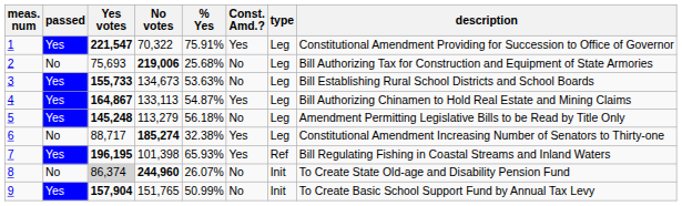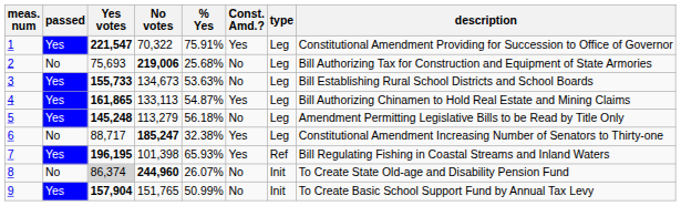 <table class="wikitable sortable">
 <tr>
 <th>meas.<br>num</th>
 <th>passed</th>
 <th>Yes<br>votes</th>
 <th>No<br>votes</th>
 <th>%<br>Yes</th>
 <th>Const.<br>Amd.?</th>
 <th>type</th>
 <th>description</th>
 </tr>
 <tr>
 <td><a href='#'>1</a></td>
 <td style="background:blue;color:white">Yes</td>
 <td><strong>221,547</strong></td>
 <td>70,322</td>
 <td>75.91%</td>
 <td>Yes</td>
 <td>Leg</td>
 <td>Constitutional Amendment Providing for Succession to Office of Governor</td>
 </tr>
 <tr>
 <td><a href='#'>2</a></td>
 <td>No</td>
 <td>75,693</td>
 <td><strong>219,006</strong></td>
 <td>25.68%</td>
 <td>No</td>
 <td>Leg</td>
 <td>Bill Authorizing Tax for Construction and Equipment of State Armories</td>
 </tr>
 <tr>
 <td><a href='#'>3</a></td>
 <td style="background:blue;color:white">Yes</td>
 <td><strong>155,733</strong></td>
 <td>134,673</td>
 <td>53.63%</td>
 <td>No</td>
 <td>Leg</td>
 <td>Bill Establishing Rural School Districts and School Boards</td>
 </tr>
 <tr>
 <td><a href='#'>4</a></td>
 <td style="background:blue;color:white">Yes</td>
-<td><strong>164,867</strong></td>
+<td><strong>161,865</strong></td>
 <td>133,113</td>
 <td>54.87%</td>
 <td>Yes</td>
 <td>Leg</td>
 <td>Bill Authorizing Chinamen to Hold Real Estate and Mining Claims</td>
 </tr>
 <tr>
 <td><a href='#'>5</a></td>
 <td style="background:blue;color:white">Yes</td>
 <td><strong>145,248</strong></td>
 <td>113,279</td>
 <td>56.18%</td>
 <td>No</td>
 <td>Leg</td>
 <td>Amendment Permitting Legislative Bills to be Read by Title Only</td>
 </tr>
 <tr>
 <td><a href='#'>6</a></td>
 <td>No</td>
 <td>88,717</td>
-<td><strong>185,274</strong></td>
+<td><strong>185,247</strong></td>
 <td>32.38%</td>
 <td>Yes</td>
 <td>Leg</td>
 <td>Constitutional Amendment Increasing Number of Senators to Thirty-one</td>
 </tr>
 <tr>
 <td><a href='#'>7</a></td>
 <td style="background:blue;color:white">Yes</td>
 <td><strong>196,195</strong></td>
 <td>101,398</td>
 <td>65.93%</td>
 <td>Yes</td>
 <td>Ref</td>
 <td>Bill Regulating Fishing in Coastal Streams and Inland Waters</td>
 </tr>
 <tr>
 <td><a href='#'>8</a></td>
 <td>No</td>
 <td style="background: lightgrey;">86,374</td>
 <td><strong>244,960</strong></td>
 <td>26.07%</td>
 <td>No</td>
 <td>Init</td>
 <td>To Create State Old-age and Disability Pension Fund</td>
 </tr>
 <tr>
 <td><a href='#'>9</a></td>
 <td style="background:blue;color:white">Yes</td>
 <td><strong>157,904</strong></td>
 <td>151,765</td>
 <td>50.99%</td>
 <td>No</td>
 <td>Init</td>
 <td>To Create Basic School Support Fund by Annual Tax Levy</td>
 </tr>
 </table>
